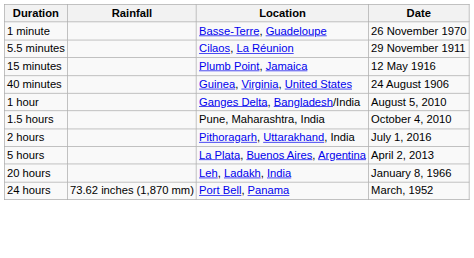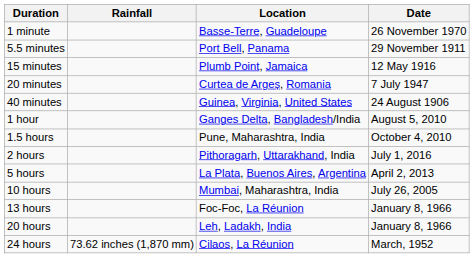 <table class="wikitable sortable">
 <tr>
 <th>Duration</th>
 <th>Rainfall</th>
 <th>Location</th>
 <th>Date</th>
 </tr>
 <tr>
 <td>1 minute</td>
 <td></td>
 <td><a href='#'>Basse-Terre</a>, <a href='#'>Guadeloupe</a></td>
 <td>26 November 1970</td>
 </tr>
 <tr>
 <td>5.5 minutes</td>
 <td></td>
-<td><a href='#'>Cilaos</a>, <a href='#'>La Réunion</a></td>
+<td><a href='#'>Port Bell</a>, <a href='#'>Panama</a></td>
 <td>29 November 1911</td>
 </tr>
 <tr>
 <td>15 minutes</td>
 <td></td>
 <td><a href='#'>Plumb Point</a>, <a href='#'>Jamaica</a></td>
 <td>12 May 1916</td>
+</tr>
+<tr>
+<td>20 minutes</td>
+<td></td>
+<td><a href='#'>Curtea de Argeș</a>, <a href='#'>Romania</a></td>
+<td>7 July 1947</td>
 </tr>
 <tr>
 <td>40 minutes</td>
 <td></td>
 <td><a href='#'>Guinea</a>, <a href='#'>Virginia</a>, <a href='#'>United States</a></td>
 <td>24 August 1906</td>
 </tr>
 <tr>
 <td>1 hour</td>
 <td></td>
 <td><a href='#'>Ganges Delta</a>, <a href='#'>Bangladesh</a>/India</td>
 <td>August 5, 2010 </td>
 </tr>
 <tr>
 <td>1.5 hours</td>
 <td></td>
 <td>Pune, Maharashtra, India</td>
 <td>October 4, 2010 </td>
 </tr>
 <tr>
 <td>2 hours</td>
 <td></td>
 <td><a href='#'>Pithoragarh</a>, <a href='#'>Uttarakhand</a>, India</td>
 <td>July 1, 2016</td>
 </tr>
 <tr>
 <td>5 hours</td>
 <td></td>
 <td><a href='#'>La Plata</a>, <a href='#'>Buenos Aires</a>, <a href='#'>Argentina</a></td>
 <td>April 2, 2013 </td>
 </tr>
 <tr>
+<td>10 hours</td>
+<td></td>
+<td><a href='#'>Mumbai</a>, Maharashtra, India</td>
+<td>July 26, 2005</td>
+</tr>
+<tr>
+<td>13 hours</td>
+<td></td>
+<td>Foc-Foc, <a href='#'>La Réunion</a></td>
+<td>January 8, 1966</td>
+</tr>
+<tr>
 <td>20 hours</td>
 <td></td>
 <td><a href='#'>Leh</a>, <a href='#'>Ladakh</a>, <a href='#'>India</a></td>
 <td>January 8, 1966</td>
 </tr>
 <tr>
 <td>24 hours</td>
 <td>73.62 inches (1,870 mm)</td>
-<td><a href='#'>Port Bell</a>, <a href='#'>Panama</a></td>
+<td><a href='#'>Cilaos</a>, <a href='#'>La Réunion</a></td>
 <td>March, 1952</td>
 </tr>
 </table>
